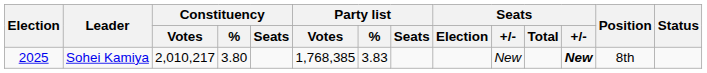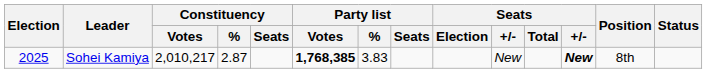 <table class="wikitable" style="text-align:center">
 <tr>
 <th rowspan="2">Election</th>
 <th rowspan="2">Leader</th>
 <th colspan="3">Constituency</th>
 <th colspan="3">Party list</th>
 <th colspan="4">Seats</th>
 <th rowspan="2">Position</th>
 <th rowspan="2">Status</th>
 </tr>
 <tr>
 <th>Votes</th>
 <th>%</th>
 <th>Seats</th>
 <th>Votes</th>
 <th>%</th>
 <th>Seats</th>
 <th>Election</th>
 <th>+/-</th>
 <th>Total</th>
 <th>+/-</th>
 </tr>
 <tr>
 <td><a href='#'>2025</a></td>
 <td><a href='#'>Sohei Kamiya</a></td>
 <td>2,010,217</td>
-<td>3.80</td>
+<td>2.87</td>
 <td></td>
-<td>1,768,385</td>
+<td><strong>1,768,385</strong></td>
 <td>3.83</td>
 <td></td>
 <td></td>
 <td><em>New</em></td>
 <td></td>
 <td><strong><em>New</em></strong></td>
 <td>8th</td>
 <td></td>
 </tr>
 </table>
